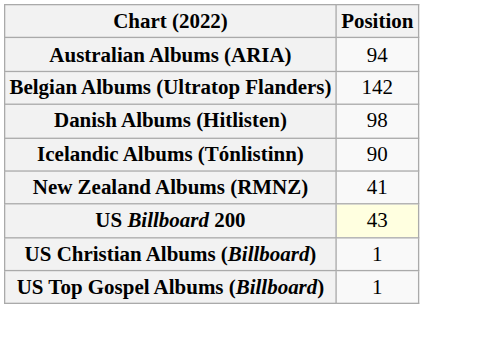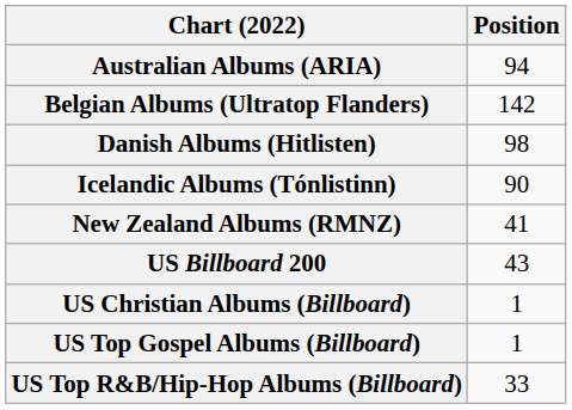 <table class="wikitable sortable plainrowheaders" style="text-align:center">
 <tr>
 <th scope="col">Chart (2022)</th>
 <th scope="col">Position</th>
 </tr>
 <tr>
 <th scope="row">Australian Albums (ARIA)</th>
 <td>94</td>
 </tr>
 <tr>
 <th scope="row">Belgian Albums (Ultratop Flanders)</th>
 <td>142</td>
 </tr>
 <tr>
 <th scope="row">Danish Albums (Hitlisten)</th>
 <td>98</td>
 </tr>
 <tr>
 <th scope="row">Icelandic Albums (Tónlistinn)</th>
 <td>90</td>
 </tr>
 <tr>
 <th scope="row">New Zealand Albums (RMNZ)</th>
 <td>41</td>
 </tr>
 <tr>
 <th scope="row">US <em>Billboard</em> 200</th>
-<td style="background: lightyellow;">43</td>
+<td>43</td>
 </tr>
 <tr>
 <th scope="row">US Christian Albums (<em>Billboard</em>)</th>
 <td>1</td>
 </tr>
 <tr>
 <th scope="row">US Top Gospel Albums (<em>Billboard</em>)</th>
 <td>1</td>
 </tr>
+<tr>
+<th scope="row">US Top R&B/Hip-Hop Albums (<em>Billboard</em>)</th>
+<td>33</td>
+</tr>
 </table>
